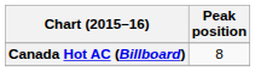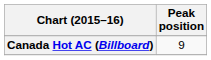 <table class="wikitable plainrowheaders sortable" style="text-align:center">
 <tr>
 <th>Chart (2015–16)</th>
 <th>Peak <br> position</th>
 </tr>
 <tr>
 </tr>
 <tr>
 </tr>
 <tr>
 </tr>
 <tr>
 <th scope="row">Canada <a href='#'>Hot AC</a> (<a href='#'><em>Billboard</em></a>)</th>
-<td>8</td>
+<td>9</td>
 </tr>
 <tr>
 </tr>
 <tr>
 </tr>
 <tr>
 </tr>
 <tr>
 </tr>
 <tr>
 </tr>
 </table>
